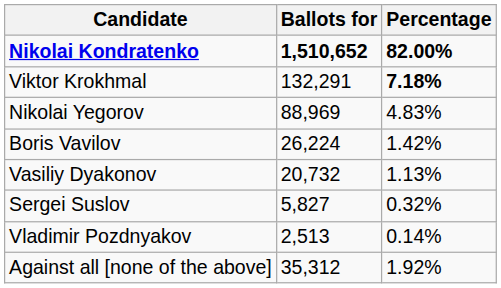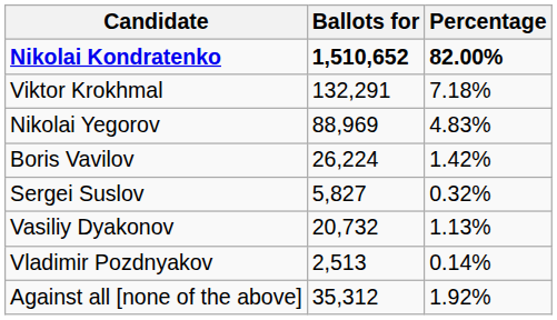 <table class="wikitable">
 <tr>
 <th>Candidate</th>
 <th>Ballots for</th>
 <th>Percentage</th>
 </tr>
 <tr>
 <td><strong><a href='#'>Nikolai Kondratenko</a></strong></td>
 <td><strong>1,510,652</strong></td>
 <td><strong>82.00%</strong></td>
 </tr>
 <tr>
 <td>Viktor Krokhmal</td>
 <td>132,291</td>
-<td><strong>7.18%</strong></td>
+<td>7.18%</td>
 </tr>
 <tr>
 <td>Nikolai Yegorov</td>
 <td>88,969</td>
 <td>4.83%</td>
 </tr>
 <tr>
 <td>Boris Vavilov</td>
 <td>26,224</td>
 <td>1.42%</td>
 </tr>
 <tr>
+<td>Sergei Suslov</td>
+<td>5,827</td>
+<td>0.32%</td>
+</tr>
+<tr>
 <td>Vasiliy Dyakonov</td>
 <td>20,732</td>
 <td>1.13%</td>
-</tr>
-<tr>
-<td>Sergei Suslov</td>
-<td>5,827</td>
-<td>0.32%</td>
 </tr>
 <tr>
 <td>Vladimir Pozdnyakov</td>
 <td>2,513</td>
 <td>0.14%</td>
 </tr>
 <tr>
 <td>Against all [none of the above]</td>
 <td>35,312</td>
 <td>1.92%</td>
 </tr>
 </table>
